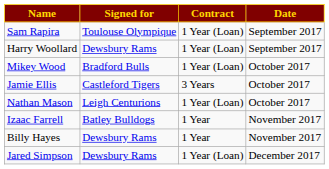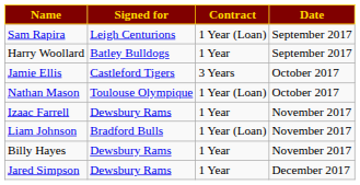 <table class="wikitable">
 <tr>
 <th scope="col" style="background:#800000; color:gold; border:solid gold 1px">Name</th>
 <th scope="col" style="background:#800000; color:gold; border:solid gold 1px">Signed for</th>
 <th scope="col" style="background:#800000; color:gold; border:solid gold 1px">Contract</th>
 <th scope="col" style="background:#800000; color:gold; border:solid gold 1px">Date</th>
 </tr>
 <tr>
 <td><a href='#'>Sam Rapira</a></td>
-<td><a href='#'>Toulouse Olympique</a></td>
+<td><a href='#'>Leigh Centurions</a></td>
 <td>1 Year (Loan)</td>
 <td>September 2017</td>
 </tr>
 <tr>
 <td>Harry Woollard</td>
-<td><a href='#'>Dewsbury Rams</a></td>
-<td>1 Year (Loan)</td>
+<td><a href='#'>Batley Bulldogs</a></td>
+<td>1 Year</td>
 <td>September 2017</td>
-</tr>
-<tr>
-<td><a href='#'>Mikey Wood</a></td>
-<td><a href='#'>Bradford Bulls</a></td>
-<td>1 Year (Loan)</td>
-<td>October 2017</td>
 </tr>
 <tr>
 <td><a href='#'>Jamie Ellis</a></td>
 <td><a href='#'>Castleford Tigers</a></td>
 <td>3 Years</td>
 <td>October 2017</td>
 </tr>
 <tr>
 <td><a href='#'>Nathan Mason</a></td>
-<td><a href='#'>Leigh Centurions</a></td>
+<td><a href='#'>Toulouse Olympique</a></td>
 <td>1 Year (Loan)</td>
 <td>October 2017</td>
 </tr>
 <tr>
 <td><a href='#'>Izaac Farrell</a></td>
-<td><a href='#'>Batley Bulldogs</a></td>
+<td><a href='#'>Dewsbury Rams</a></td>
 <td>1 Year</td>
+<td>November 2017</td>
+</tr>
+<tr>
+<td><a href='#'>Liam Johnson</a></td>
+<td><a href='#'>Bradford Bulls</a></td>
+<td>1 Year (Loan)</td>
 <td>November 2017</td>
 </tr>
 <tr>
 <td>Billy Hayes</td>
 <td><a href='#'>Dewsbury Rams</a></td>
 <td>1 Year</td>
 <td>November 2017</td>
 </tr>
 <tr>
 <td><a href='#'>Jared Simpson</a></td>
 <td><a href='#'>Dewsbury Rams</a></td>
-<td>1 Year (Loan)</td>
+<td>1 Year</td>
 <td>December 2017</td>
 </tr>
 </table>
